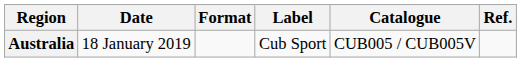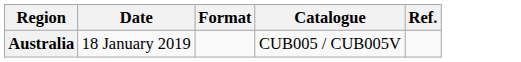 <table class="wikitable plainrowheaders">
 <tr>
 <th scope="col">Region</th>
 <th scope="col">Date</th>
 <th scope="col">Format</th>
-<th scope="col">Label</th>
 <th scope="col">Catalogue</th>
 <th scope="col">Ref.</th>
 </tr>
 <tr>
 <th scope="row">Australia</th>
 <td>18 January 2019</td>
 <td></td>
-<td>Cub Sport</td>
 <td>CUB005 / CUB005V</td>
 <td style="text-align:center;"></td>
 </tr>
 </table>
